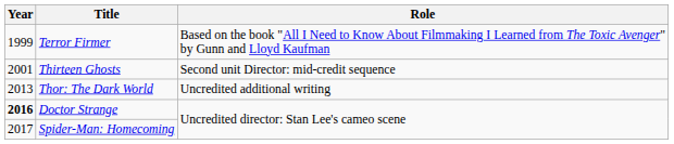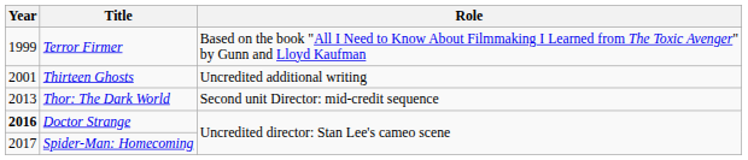 <table class="wikitable">
 <tr>
 <th>Year</th>
 <th>Title</th>
 <th>Role</th>
 </tr>
 <tr>
 <td>1999</td>
 <td><em><a href='#'>Terror Firmer</a></em></td>
 <td>Based on the book "<a href='#'>All I Need to Know About Filmmaking I Learned from <em>The Toxic Avenger</em></a>"<br>by Gunn and <a href='#'>Lloyd Kaufman</a></td>
 </tr>
 <tr>
 <td>2001</td>
 <td><em><a href='#'>Thirteen Ghosts</a></em></td>
-<td>Second unit Director: mid-credit sequence</td>
+<td>Uncredited additional writing</td>
 </tr>
 <tr>
 <td>2013</td>
 <td><em><a href='#'>Thor: The Dark World</a></em></td>
-<td>Uncredited additional writing</td>
+<td>Second unit Director: mid-credit sequence</td>
 </tr>
 <tr>
 <td><strong>2016</strong></td>
 <td><em><a href='#'>Doctor Strange</a></em></td>
 <td rowspan=2>Uncredited director: Stan Lee's cameo scene</td>
 </tr>
 <tr>
 <td>2017</td>
 <td><em><a href='#'>Spider-Man: Homecoming</a></em></td>
 </tr>
 </table>
